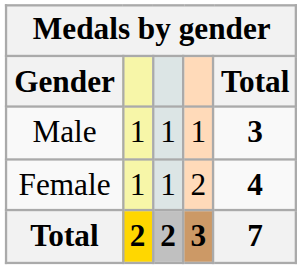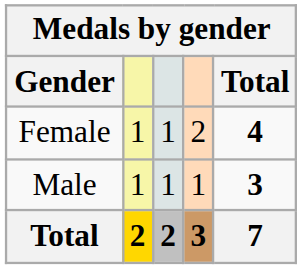 <table class=wikitable style=font-size:85%;float:right;text-align:center>
 <tr>
 <th colspan=5>Medals by gender</th>
 </tr>
 <tr>
 <th>Gender</th>
 <td bgcolor=F7F6A8></td>
 <td bgcolor=DCE5E5></td>
 <td bgcolor=FFDAB9></td>
 <th>Total</th>
 </tr>
 <tr>
+<td>Female</td>
+<td bgcolor=F7F6A8>1</td>
+<td bgcolor=DCE5E5>1</td>
+<td bgcolor=FFDAB9>2</td>
+<td><strong>4</strong></td>
+</tr>
+<tr>
 <td>Male</td>
 <td bgcolor=F7F6A8>1</td>
 <td bgcolor=DCE5E5>1</td>
 <td bgcolor=FFDAB9>1</td>
 <td><strong>3</strong></td>
-</tr>
-<tr>
-<td>Female</td>
-<td bgcolor=F7F6A8>1</td>
-<td bgcolor=DCE5E5>1</td>
-<td bgcolor=FFDAB9>2</td>
-<td><strong>4</strong></td>
 </tr>
 <tr>
 <th>Total</th>
 <th style=background:gold>2</th>
 <th style=background:silver>2</th>
 <th style=background:#c96>3</th>
 <th>7</th>
 </tr>
 </table>
